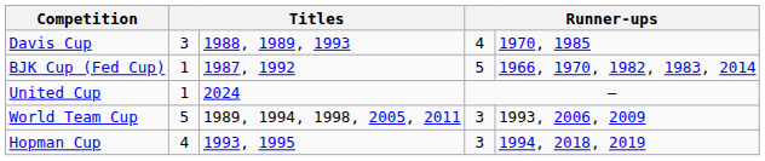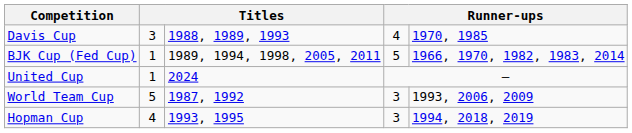 <table class="wikitable nowrap">
 <tr>
 <th>Competition</th>
 <th colspan=2>Titles</th>
 <th colspan=2>Runner-ups</th>
 </tr>
 <tr>
 <td><a href='#'>Davis Cup</a></td>
 <td width=20 align="center">3</td>
 <td><a href='#'>1988</a>, <a href='#'>1989</a>, <a href='#'>1993</a></td>
 <td width=20 align="center">4</td>
 <td><a href='#'>1970</a>, <a href='#'>1985</a></td>
 </tr>
 <tr>
 <td><a href='#'>BJK Cup (Fed Cup)</a></td>
 <td align="center">1</td>
-<td><a href='#'>1987</a>, <a href='#'>1992</a></td>
+<td>1989, 1994, 1998, <a href='#'>2005</a>, <a href='#'>2011</a></td>
 <td align="center">5</td>
 <td><a href='#'>1966</a>, <a href='#'>1970</a>, <a href='#'>1982</a>, <a href='#'>1983</a>, <a href='#'>2014</a></td>
 </tr>
 <tr>
 <td><a href='#'>United Cup</a></td>
 <td align="center">1</td>
 <td><a href='#'>2024</a></td>
 <td colspan="2" align="center">–</td>
 </tr>
 <tr>
 <td><a href='#'>World Team Cup</a></td>
 <td align="center">5</td>
-<td>1989, 1994, 1998, <a href='#'>2005</a>, <a href='#'>2011</a></td>
+<td><a href='#'>1987</a>, <a href='#'>1992</a></td>
 <td align="center">3</td>
 <td>1993, <a href='#'>2006</a>, <a href='#'>2009</a></td>
 </tr>
 <tr>
 <td><a href='#'>Hopman Cup</a></td>
 <td align="center">4</td>
 <td><a href='#'>1993</a>, <a href='#'>1995</a></td>
 <td align="center">3</td>
 <td><a href='#'>1994</a>, <a href='#'>2018</a>, <a href='#'>2019</a></td>
 </tr>
 </table>
